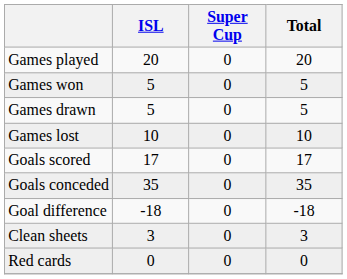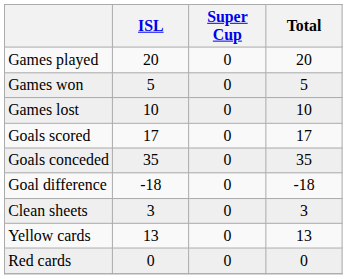 <table class="wikitable" style="text-align: center;">
 <tr>
 <th></th>
 <th style="width:70px;"><a href='#'>ISL</a></th>
 <th style="width:70px;"><a href='#'>Super Cup</a></th>
 <th style="width:70px;">Total</th>
 </tr>
 <tr>
 <td align=left>Games played</td>
 <td>20</td>
 <td>0</td>
 <td>20</td>
 </tr>
 <tr bgcolor="#efefef">
 <td align=left>Games won</td>
-<td>5</td>
-<td>0</td>
-<td>5</td>
-</tr>
-<tr>
-<td align=left>Games drawn</td>
 <td>5</td>
 <td>0</td>
 <td>5</td>
 </tr>
 <tr bgcolor="#efefef">
 <td align=left>Games lost</td>
 <td>10</td>
 <td>0</td>
 <td>10</td>
 </tr>
 <tr>
 <td align=left>Goals scored</td>
 <td>17</td>
 <td>0</td>
 <td>17</td>
 </tr>
 <tr bgcolor="#efefef">
 <td align=left>Goals conceded</td>
 <td>35</td>
 <td>0</td>
 <td>35</td>
 </tr>
 <tr>
 <td align=left>Goal difference</td>
 <td>-18</td>
 <td>0</td>
 <td>-18</td>
 </tr>
 <tr bgcolor="#efefef">
 <td align=left>Clean sheets</td>
 <td>3</td>
 <td>0</td>
 <td>3</td>
 </tr>
+<tr>
+<td align=left>Yellow cards</td>
+<td>13</td>
+<td>0</td>
+<td>13</td>
+</tr>
 <tr bgcolor="#efefef">
 <td align=left>Red cards</td>
 <td>0</td>
 <td>0</td>
 <td>0</td>
 </tr>
 <tr>
 </tr>
 </table>
